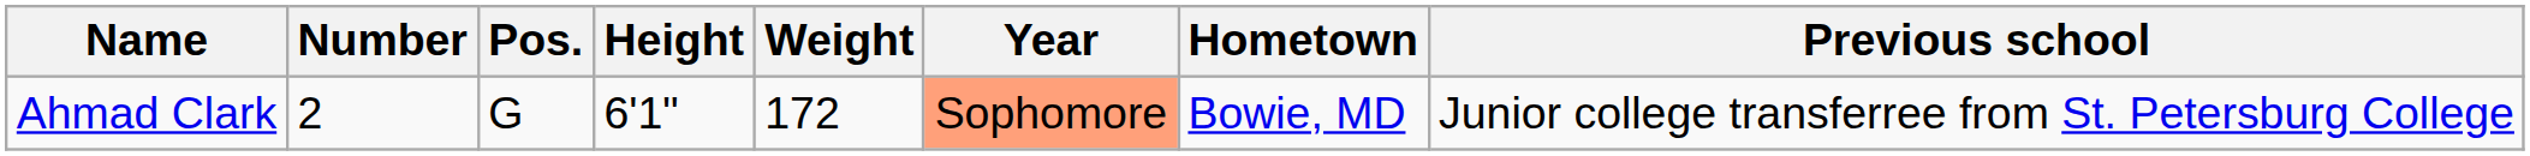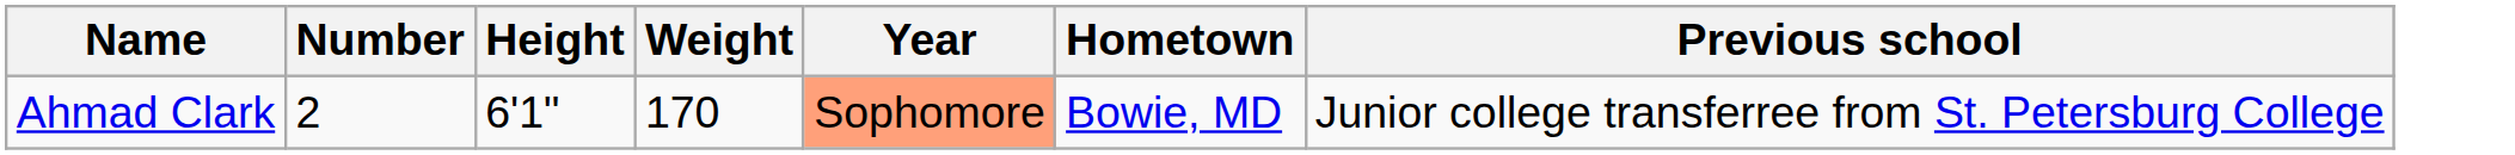 <table class="wikitable sortable" border="1">
 <tr>
 <th>Name</th>
 <th>Number</th>
-<th>Pos.</th>
 <th>Height</th>
 <th>Weight</th>
 <th>Year</th>
 <th>Hometown</th>
 <th class="unsortable">Previous school</th>
 </tr>
 <tr>
 <td><a href='#'>Ahmad Clark</a></td>
 <td>2</td>
-<td>G</td>
 <td>6'1"</td>
-<td>172</td>
+<td>170</td>
 <td style="background: lightsalmon;">Sophomore</td>
 <td><a href='#'>Bowie, MD</a></td>
 <td>Junior college transferree from <a href='#'>St. Petersburg College</a></td>
 </tr>
 </table>
